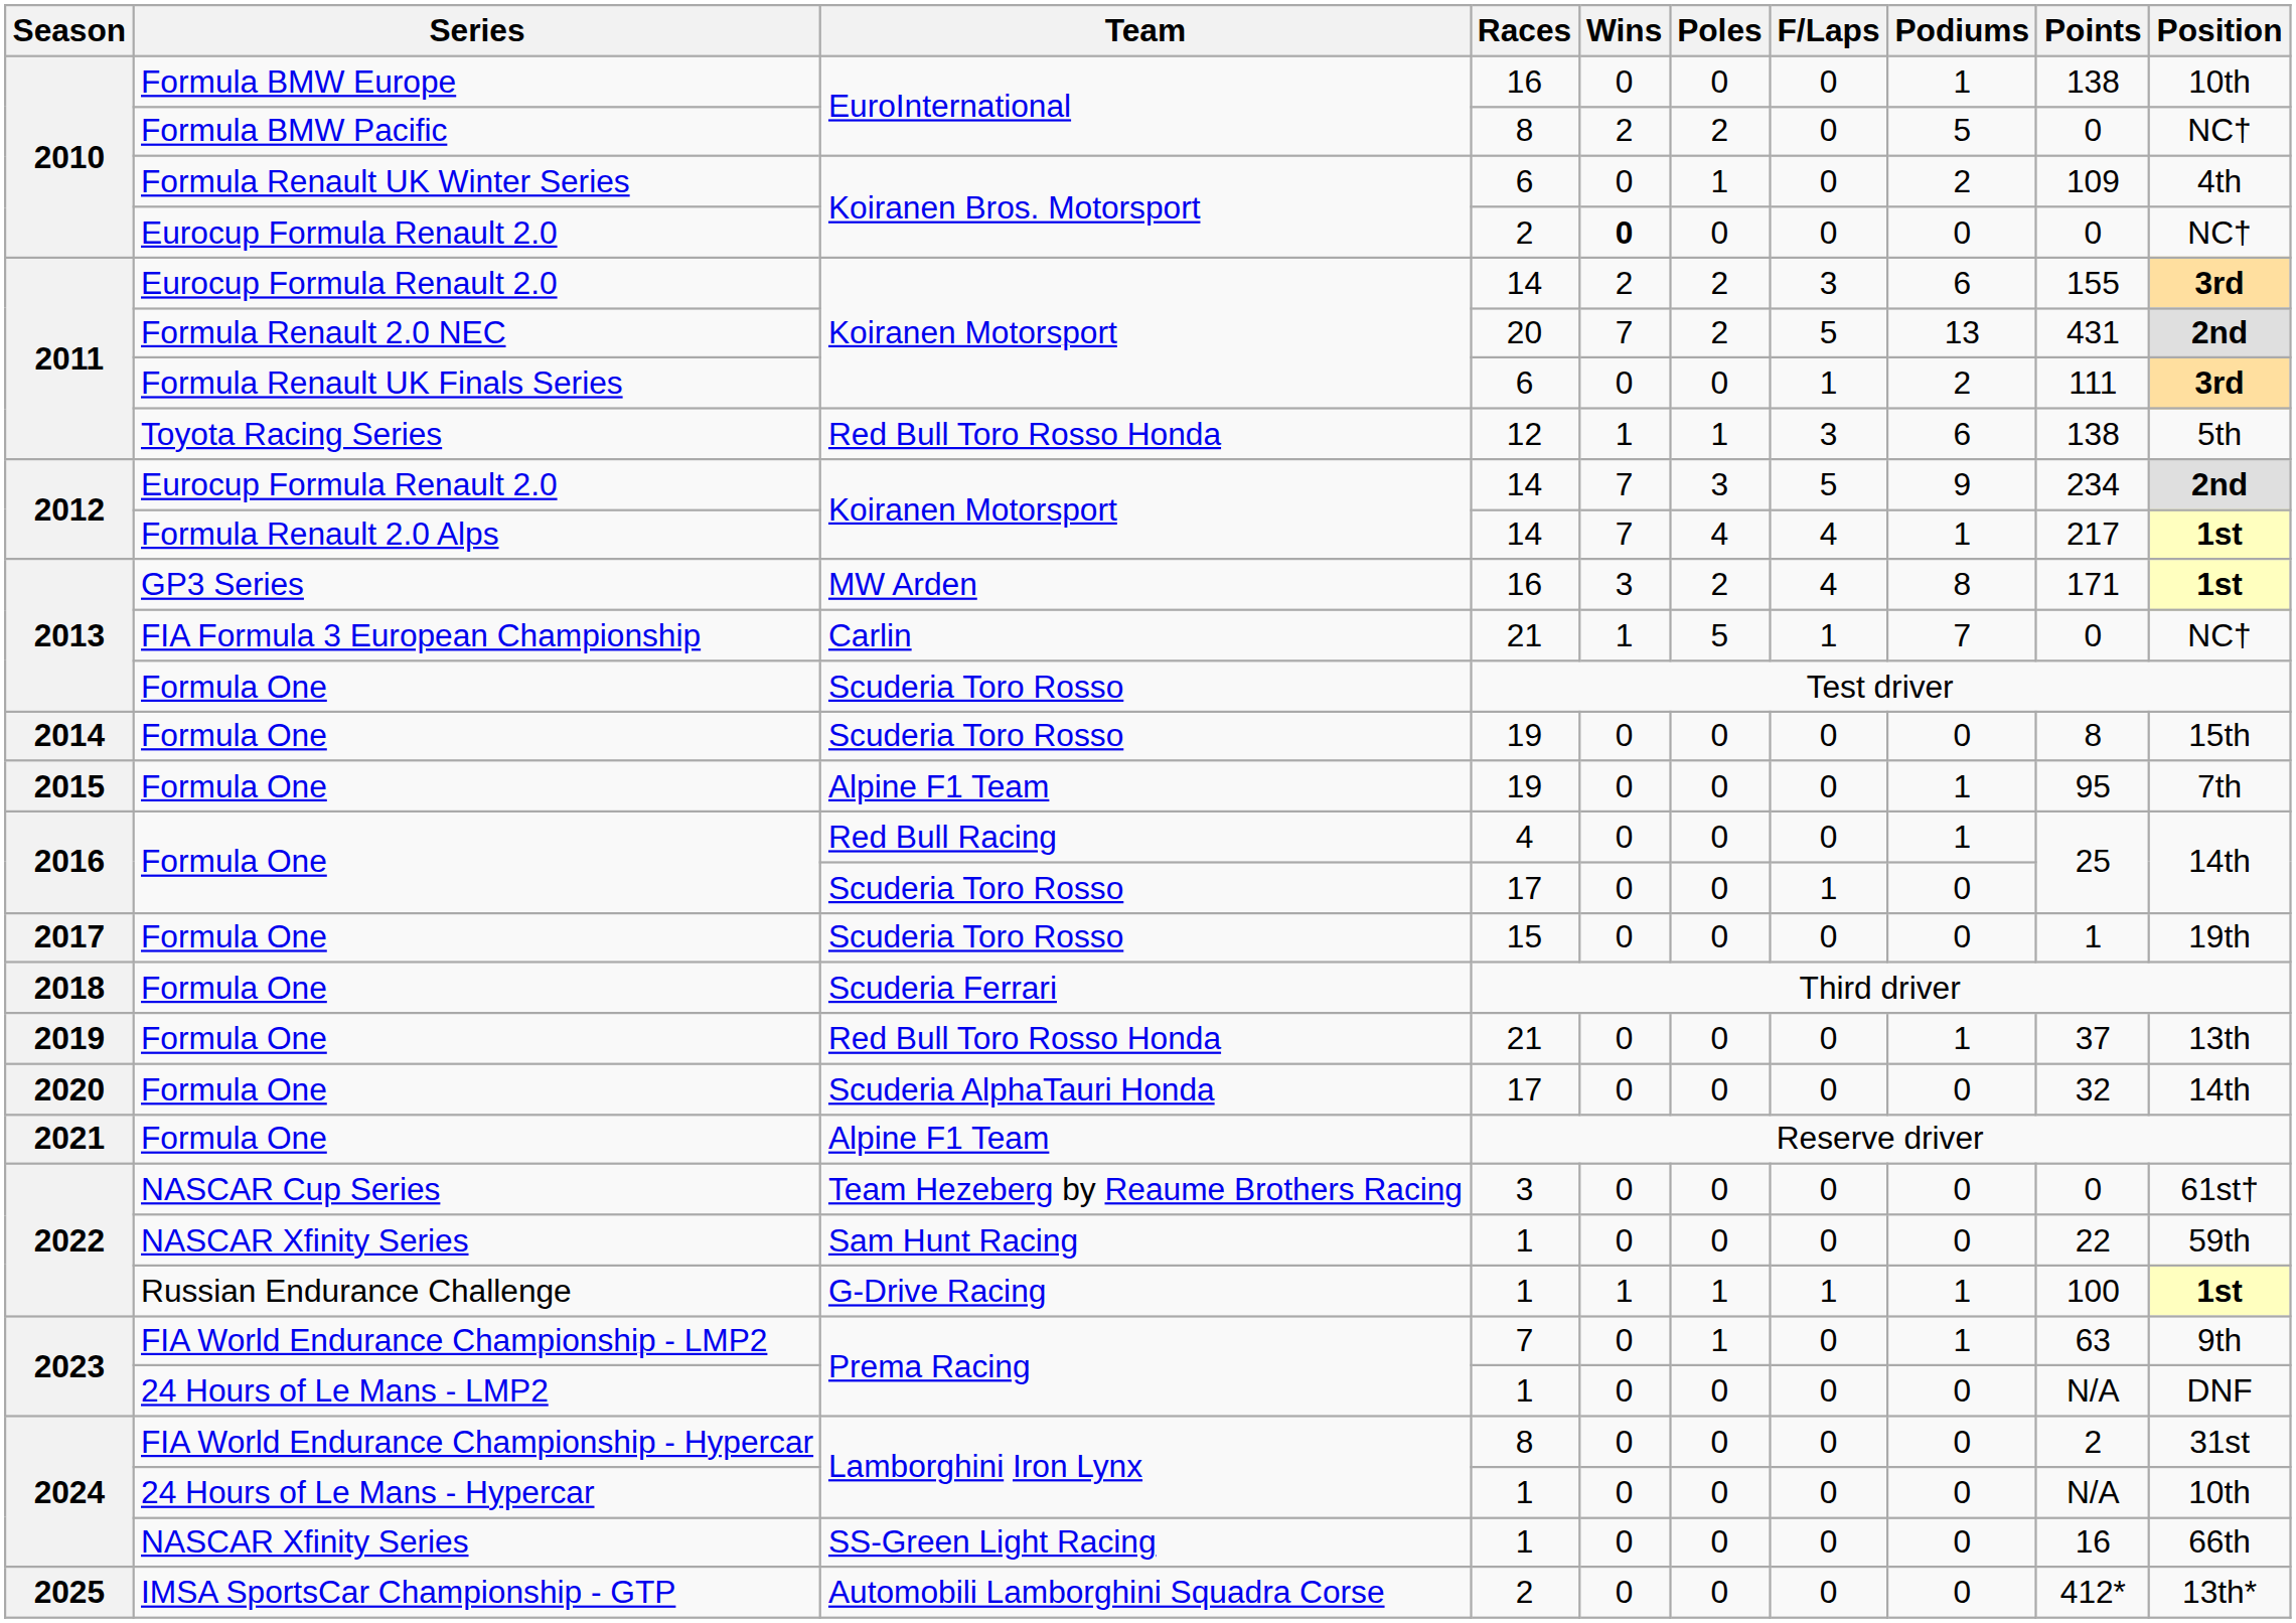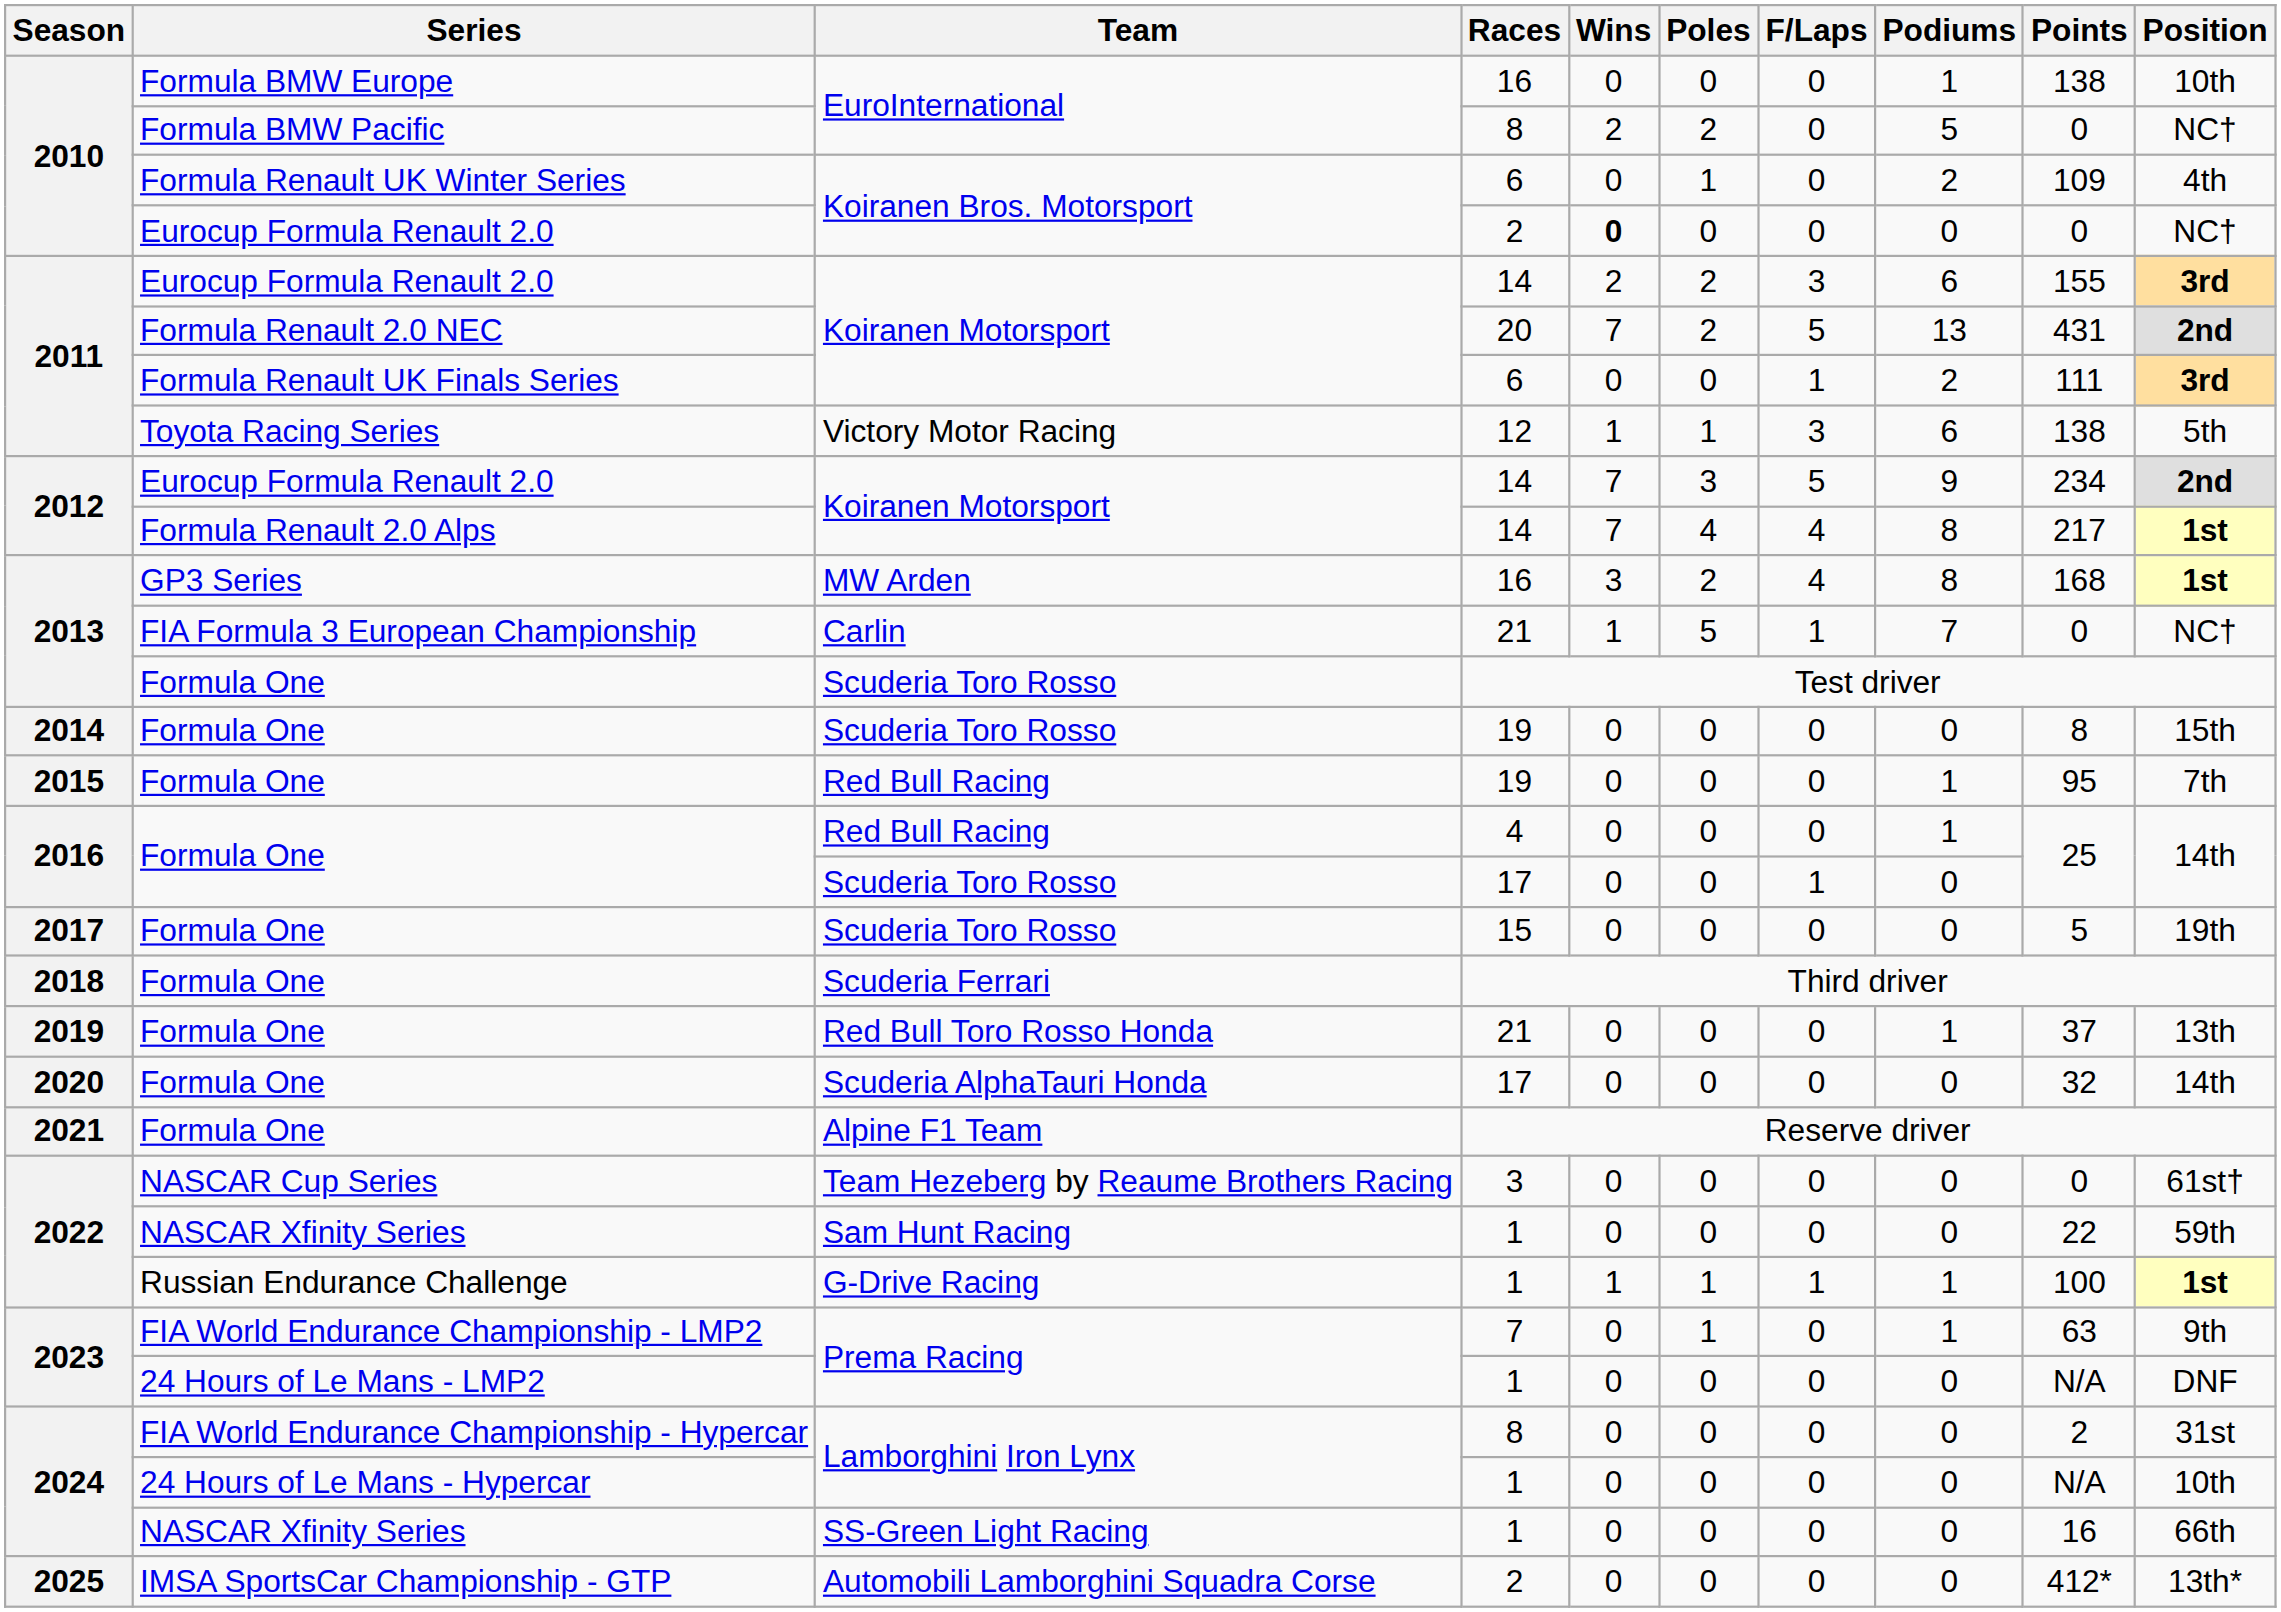 <table class="wikitable" style="font-size: 90%; text-align:center">
 <tr>
 <th>Season</th>
 <th>Series</th>
 <th>Team</th>
 <th>Races</th>
 <th>Wins</th>
 <th>Poles</th>
 <th>F/Laps</th>
 <th>Podiums</th>
 <th>Points</th>
 <th>Position</th>
 </tr>
 <tr>
 <th rowspan=4>2010</th>
 <td align=left><a href='#'>Formula BMW Europe</a></td>
 <td align=left rowspan=2><a href='#'>EuroInternational</a></td>
 <td>16</td>
 <td>0</td>
 <td>0</td>
 <td>0</td>
 <td>1</td>
 <td>138</td>
 <td>10th</td>
 </tr>
 <tr>
 <td align=left><a href='#'>Formula BMW Pacific</a></td>
 <td>8</td>
 <td>2</td>
 <td>2</td>
 <td>0</td>
 <td>5</td>
 <td>0</td>
 <td>NC†</td>
 </tr>
 <tr>
 <td align=left><a href='#'>Formula Renault UK Winter Series</a></td>
 <td align=left rowspan=2><a href='#'>Koiranen Bros. Motorsport</a></td>
 <td>6</td>
 <td>0</td>
 <td>1</td>
 <td>0</td>
 <td>2</td>
 <td>109</td>
 <td>4th</td>
 </tr>
 <tr>
 <td align=left><a href='#'>Eurocup Formula Renault 2.0</a></td>
 <td>2</td>
 <td><strong>0</strong></td>
 <td>0</td>
 <td>0</td>
 <td>0</td>
 <td>0</td>
 <td>NC†</td>
 </tr>
 <tr>
 <th rowspan=4>2011</th>
 <td align=left><a href='#'>Eurocup Formula Renault 2.0</a></td>
 <td align=left rowspan=3><a href='#'>Koiranen Motorsport</a></td>
 <td>14</td>
 <td>2</td>
 <td>2</td>
 <td>3</td>
 <td>6</td>
 <td>155</td>
 <td style="background:#FFDF9F;"><strong>3rd</strong></td>
 </tr>
 <tr>
 <td align=left><a href='#'>Formula Renault 2.0 NEC</a></td>
 <td>20</td>
 <td>7</td>
 <td>2</td>
 <td>5</td>
 <td>13</td>
 <td>431</td>
 <td style="background:#DFDFDF;"><strong>2nd</strong></td>
 </tr>
 <tr>
 <td align=left><a href='#'>Formula Renault UK Finals Series</a></td>
 <td>6</td>
 <td>0</td>
 <td>0</td>
 <td>1</td>
 <td>2</td>
 <td>111</td>
 <td style="background:#FFDF9F;"><strong>3rd</strong></td>
 </tr>
 <tr>
 <td align=left><a href='#'>Toyota Racing Series</a></td>
-<td align=left><a href='#'>Red Bull Toro Rosso Honda</a></td>
+<td align=left>Victory Motor Racing</td>
 <td>12</td>
 <td>1</td>
 <td>1</td>
 <td>3</td>
 <td>6</td>
 <td>138</td>
 <td>5th</td>
 </tr>
 <tr>
 <th rowspan=2>2012</th>
 <td align=left><a href='#'>Eurocup Formula Renault 2.0</a></td>
 <td rowspan=2 align=left><a href='#'>Koiranen Motorsport</a></td>
 <td>14</td>
 <td>7</td>
 <td>3</td>
 <td>5</td>
 <td>9</td>
 <td>234</td>
 <td style="background:#DFDFDF;"><strong>2nd</strong></td>
 </tr>
 <tr>
 <td align=left><a href='#'>Formula Renault 2.0 Alps</a></td>
 <td>14</td>
 <td>7</td>
 <td>4</td>
 <td>4</td>
-<td>1</td>
+<td>8</td>
 <td>217</td>
 <td style="background:#FFFFBF;"><strong>1st</strong></td>
 </tr>
 <tr>
 <th rowspan="3">2013</th>
 <td align=left><a href='#'>GP3 Series</a></td>
 <td align=left><a href='#'>MW Arden</a></td>
 <td>16</td>
 <td>3</td>
 <td>2</td>
 <td>4</td>
 <td>8</td>
-<td>171</td>
+<td>168</td>
 <td style="background:#FFFFBF;"><strong>1st</strong></td>
 </tr>
 <tr>
 <td align=left><a href='#'>FIA Formula 3 European Championship</a></td>
 <td align=left><a href='#'>Carlin</a></td>
 <td>21</td>
 <td>1</td>
 <td>5</td>
 <td>1</td>
 <td>7</td>
 <td>0</td>
 <td>NC†</td>
 </tr>
 <tr>
 <td align=left><a href='#'>Formula One</a></td>
 <td align=left><a href='#'>Scuderia Toro Rosso</a></td>
 <td colspan="7">Test driver</td>
 </tr>
 <tr>
 <th>2014</th>
 <td align=left><a href='#'>Formula One</a></td>
 <td align=left><a href='#'>Scuderia Toro Rosso</a></td>
 <td>19</td>
 <td>0</td>
 <td>0</td>
 <td>0</td>
 <td>0</td>
 <td>8</td>
 <td>15th</td>
 </tr>
 <tr>
 <th>2015</th>
 <td align=left><a href='#'>Formula One</a></td>
-<td align=left><a href='#'>Alpine F1 Team</a></td>
+<td align=left><a href='#'>Red Bull Racing</a></td>
 <td>19</td>
 <td>0</td>
 <td>0</td>
 <td>0</td>
 <td>1</td>
 <td>95</td>
 <td>7th</td>
 </tr>
 <tr>
 <th rowspan=2>2016</th>
 <td align=left rowspan=2><a href='#'>Formula One</a></td>
 <td align=left><a href='#'>Red Bull Racing</a></td>
 <td>4</td>
 <td>0</td>
 <td>0</td>
 <td>0</td>
 <td>1</td>
 <td rowspan=2>25</td>
 <td rowspan=2>14th</td>
 </tr>
 <tr>
 <td align=left><a href='#'>Scuderia Toro Rosso</a></td>
 <td>17</td>
 <td>0</td>
 <td>0</td>
 <td>1</td>
 <td>0</td>
 </tr>
 <tr>
 <th>2017</th>
 <td align=left><a href='#'>Formula One</a></td>
 <td align=left><a href='#'>Scuderia Toro Rosso</a></td>
 <td>15</td>
 <td>0</td>
 <td>0</td>
 <td>0</td>
 <td>0</td>
-<td>1</td>
+<td>5</td>
 <td>19th</td>
 </tr>
 <tr>
 <th>2018</th>
 <td align=left><a href='#'>Formula One</a></td>
 <td align=left><a href='#'>Scuderia Ferrari</a></td>
 <td colspan="7">Third driver</td>
 </tr>
 <tr>
 <th>2019</th>
 <td align=left><a href='#'>Formula One</a></td>
 <td align=left><a href='#'>Red Bull Toro Rosso Honda</a></td>
 <td>21</td>
 <td>0</td>
 <td>0</td>
 <td>0</td>
 <td>1</td>
 <td>37</td>
 <td>13th</td>
 </tr>
 <tr>
 <th>2020</th>
 <td align=left><a href='#'>Formula One</a></td>
 <td align=left><a href='#'>Scuderia AlphaTauri Honda</a></td>
 <td>17</td>
 <td>0</td>
 <td>0</td>
 <td>0</td>
 <td>0</td>
 <td>32</td>
 <td>14th</td>
 </tr>
 <tr>
 <th>2021</th>
 <td align=left><a href='#'>Formula One</a></td>
 <td align=left><a href='#'>Alpine F1 Team</a></td>
 <td colspan=7>Reserve driver</td>
 </tr>
 <tr>
 <th rowspan=3>2022</th>
 <td align=left><a href='#'>NASCAR Cup Series</a></td>
 <td align=left nowrap><a href='#'>Team Hezeberg</a> by <a href='#'>Reaume Brothers Racing</a></td>
 <td>3</td>
 <td>0</td>
 <td>0</td>
 <td>0</td>
 <td>0</td>
 <td>0</td>
 <td>61st†</td>
 </tr>
 <tr>
 <td align=left><a href='#'>NASCAR Xfinity Series</a></td>
 <td align=left><a href='#'>Sam Hunt Racing</a></td>
 <td>1</td>
 <td>0</td>
 <td>0</td>
 <td>0</td>
 <td>0</td>
 <td>22</td>
 <td>59th</td>
 </tr>
 <tr>
 <td align=left>Russian Endurance Challenge</td>
 <td align=left><a href='#'>G-Drive Racing</a></td>
 <td>1</td>
 <td>1</td>
 <td>1</td>
 <td>1</td>
 <td>1</td>
 <td>100</td>
 <td style="background:#FFFFBF;"><strong>1st</strong></td>
 </tr>
 <tr>
 <th rowspan="2">2023</th>
 <td align=left nowrap><a href='#'>FIA World Endurance Championship - LMP2</a></td>
 <td rowspan="2" align="left"><a href='#'>Prema Racing</a></td>
 <td>7</td>
 <td>0</td>
 <td>1</td>
 <td>0</td>
 <td>1</td>
 <td>63</td>
 <td>9th</td>
 </tr>
 <tr>
 <td align=left><a href='#'>24 Hours of Le Mans - LMP2</a></td>
 <td>1</td>
 <td>0</td>
 <td>0</td>
 <td>0</td>
 <td>0</td>
 <td>N/A</td>
 <td>DNF</td>
 </tr>
 <tr>
 <th rowspan="3">2024</th>
 <td align=left nowrap><a href='#'>FIA World Endurance Championship - Hypercar</a></td>
 <td rowspan="2" align="left"><a href='#'>Lamborghini</a> <a href='#'>Iron Lynx</a></td>
 <td>8</td>
 <td>0</td>
 <td>0</td>
 <td>0</td>
 <td>0</td>
 <td>2</td>
 <td>31st</td>
 </tr>
 <tr>
 <td align=left><a href='#'>24 Hours of Le Mans - Hypercar</a></td>
 <td>1</td>
 <td>0</td>
 <td>0</td>
 <td>0</td>
 <td>0</td>
 <td>N/A</td>
 <td>10th</td>
 </tr>
 <tr>
 <td align=left><a href='#'>NASCAR Xfinity Series</a></td>
 <td align=left><a href='#'>SS-Green Light Racing</a></td>
 <td>1</td>
 <td>0</td>
 <td>0</td>
 <td>0</td>
 <td>0</td>
 <td>16</td>
 <td>66th</td>
 </tr>
 <tr>
 <th>2025</th>
 <td align=left><a href='#'>IMSA SportsCar Championship - GTP</a></td>
 <td align=left><a href='#'>Automobili Lamborghini Squadra Corse</a></td>
 <td>2</td>
 <td>0</td>
 <td>0</td>
 <td>0</td>
 <td>0</td>
 <td>412*</td>
 <td>13th*</td>
 </tr>
 </table>
